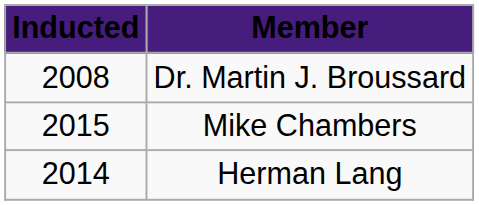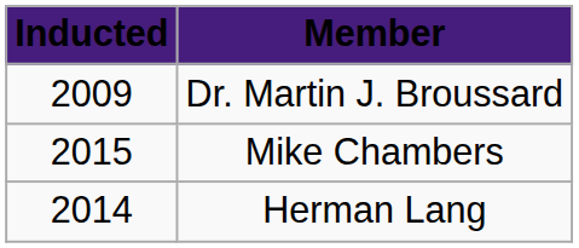 <table style="margin: 1em auto 1em auto" class="wikitable sortable">
 <tr>
 <th style="background:#461d7c; text-align:center;"><span>Inducted</span></th>
 <th style="background:#461d7c; text-align:center;"><span>Member</span></th>
 </tr>
 <tr style="text-align:center;">
-<td>2008</td>
+<td>2009</td>
 <td>Dr. Martin J. Broussard</td>
 </tr>
 <tr style="text-align:center;">
 <td>2015</td>
 <td>Mike Chambers</td>
 </tr>
 <tr style="text-align:center;">
 <td>2014</td>
 <td>Herman Lang</td>
 </tr>
 </table>
